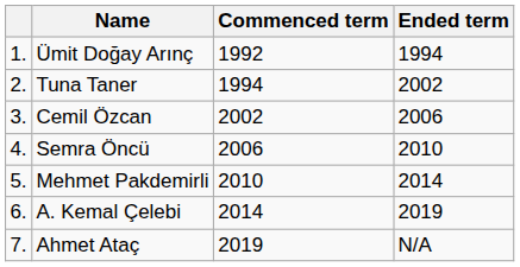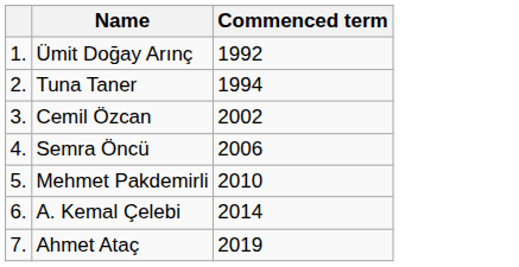 <table class="wikitable">
 <tr>
 <th></th>
 <th>Name</th>
 <th>Commenced term</th>
-<th>Ended term</th>
 </tr>
 <tr>
 <td>1.</td>
 <td>Ümit Doğay Arınç</td>
 <td>1992</td>
-<td>1994</td>
 </tr>
 <tr>
 <td>2.</td>
 <td>Tuna Taner</td>
 <td>1994</td>
-<td>2002</td>
 </tr>
 <tr>
 <td>3.</td>
 <td>Cemil Özcan</td>
 <td>2002</td>
-<td>2006</td>
 </tr>
 <tr>
 <td>4.</td>
 <td>Semra Öncü</td>
 <td>2006</td>
-<td>2010</td>
 </tr>
 <tr>
 <td>5.</td>
 <td>Mehmet Pakdemirli</td>
 <td>2010</td>
-<td>2014</td>
 </tr>
 <tr>
 <td>6.</td>
 <td>A. Kemal Çelebi</td>
 <td>2014</td>
-<td>2019</td>
 </tr>
 <tr>
 <td>7.</td>
 <td>Ahmet Ataç</td>
 <td>2019</td>
-<td>N/A</td>
 </tr>
 </table>
